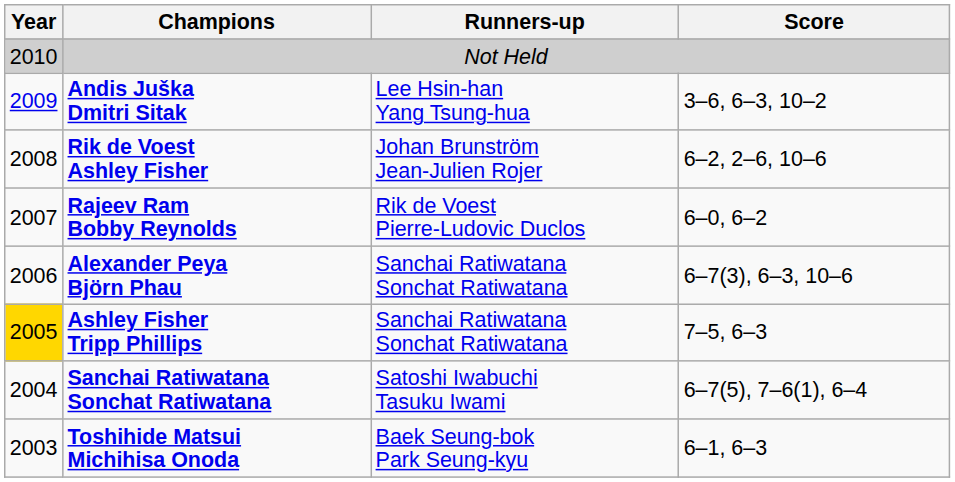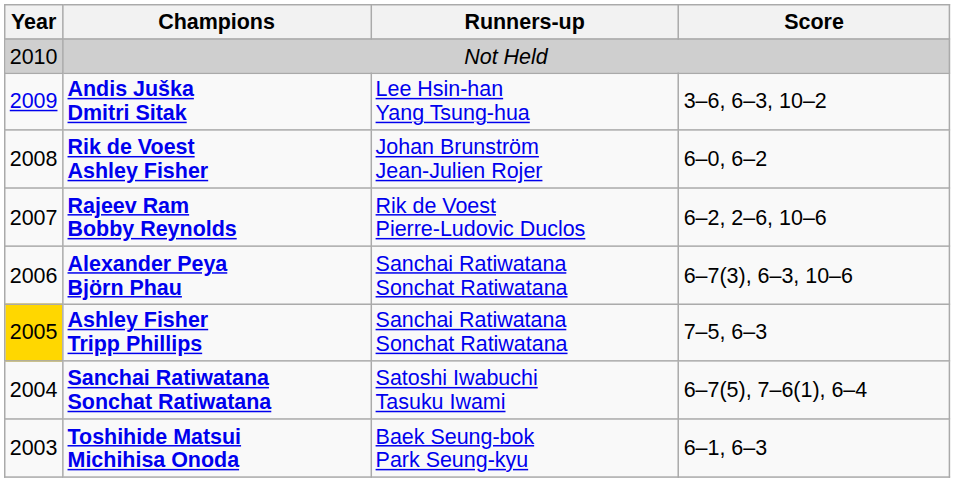 <table class="wikitable" style="font-size:90%">
 <tr>
 <th>Year</th>
 <th width="200">Champions</th>
 <th width="200">Runners-up</th>
 <th width="175">Score</th>
 </tr>
 <tr>
 <td style="background:#cfcfcf">2010</td>
 <td colspan=3 align=center style="background:#cfcfcf"><em>Not Held</em></td>
 </tr>
 <tr>
 <td><a href='#'>2009</a></td>
 <td> <strong><a href='#'>Andis Juška</a></strong><br> <strong><a href='#'>Dmitri Sitak</a></strong></td>
 <td> <a href='#'>Lee Hsin-han</a><br> <a href='#'>Yang Tsung-hua</a></td>
 <td>3–6, 6–3, 10–2</td>
 </tr>
 <tr>
 <td>2008</td>
 <td> <strong><a href='#'>Rik de Voest</a></strong><br> <strong><a href='#'>Ashley Fisher</a></strong></td>
 <td> <a href='#'>Johan Brunström</a><br> <a href='#'>Jean-Julien Rojer</a></td>
-<td>6–2, 2–6, 10–6</td>
+<td>6–0, 6–2</td>
 </tr>
 <tr>
 <td>2007</td>
 <td> <strong><a href='#'>Rajeev Ram</a></strong><br> <strong><a href='#'>Bobby Reynolds</a></strong></td>
 <td> <a href='#'>Rik de Voest</a><br> <a href='#'>Pierre-Ludovic Duclos</a></td>
-<td>6–0, 6–2</td>
+<td>6–2, 2–6, 10–6</td>
 </tr>
 <tr>
 <td>2006</td>
 <td> <strong><a href='#'>Alexander Peya</a></strong><br> <strong><a href='#'>Björn Phau</a></strong></td>
 <td> <a href='#'>Sanchai Ratiwatana</a><br> <a href='#'>Sonchat Ratiwatana</a></td>
 <td>6–7(3), 6–3, 10–6</td>
 </tr>
 <tr>
 <td style="background: gold;">2005</td>
 <td> <strong><a href='#'>Ashley Fisher</a></strong><br> <strong><a href='#'>Tripp Phillips</a></strong></td>
 <td> <a href='#'>Sanchai Ratiwatana</a><br> <a href='#'>Sonchat Ratiwatana</a></td>
 <td>7–5, 6–3</td>
 </tr>
 <tr>
 <td>2004</td>
 <td> <strong><a href='#'>Sanchai Ratiwatana</a></strong><br> <strong><a href='#'>Sonchat Ratiwatana</a></strong></td>
 <td> <a href='#'>Satoshi Iwabuchi</a><br> <a href='#'>Tasuku Iwami</a></td>
 <td>6–7(5), 7–6(1), 6–4</td>
 </tr>
 <tr>
 <td>2003</td>
 <td> <strong><a href='#'>Toshihide Matsui</a></strong><br> <strong><a href='#'>Michihisa Onoda</a></strong></td>
 <td> <a href='#'>Baek Seung-bok</a><br> <a href='#'>Park Seung-kyu</a></td>
 <td>6–1, 6–3</td>
 </tr>
 </table>
